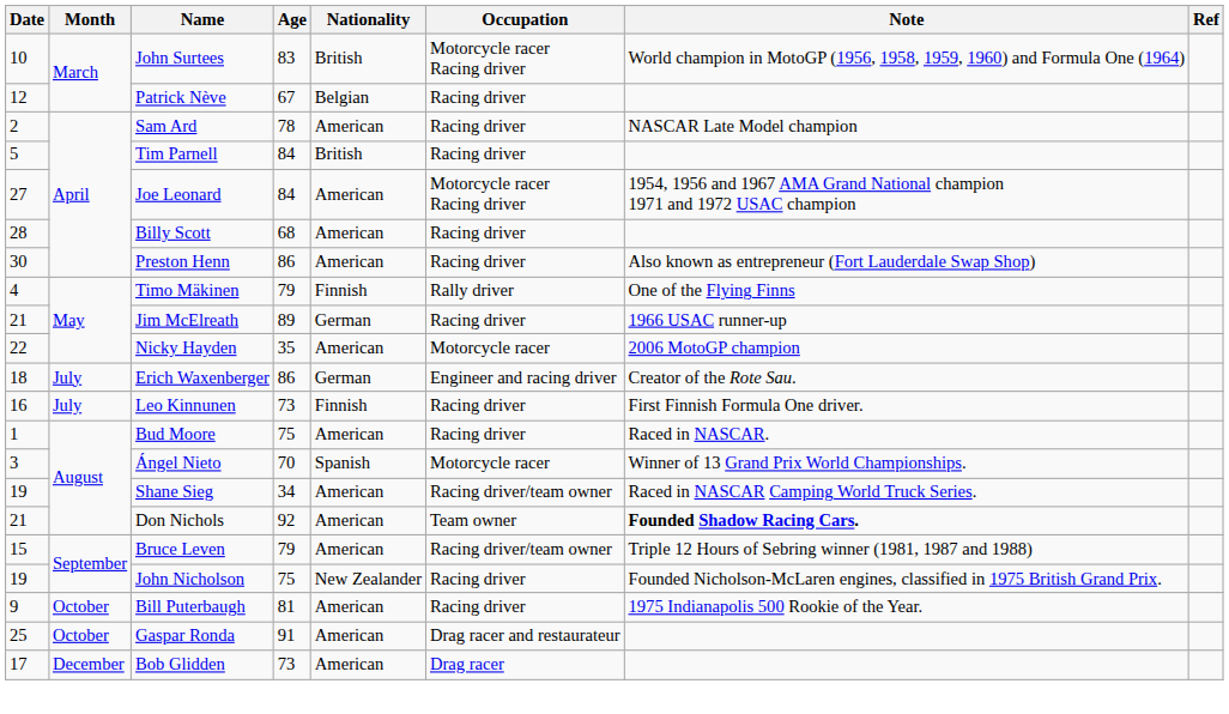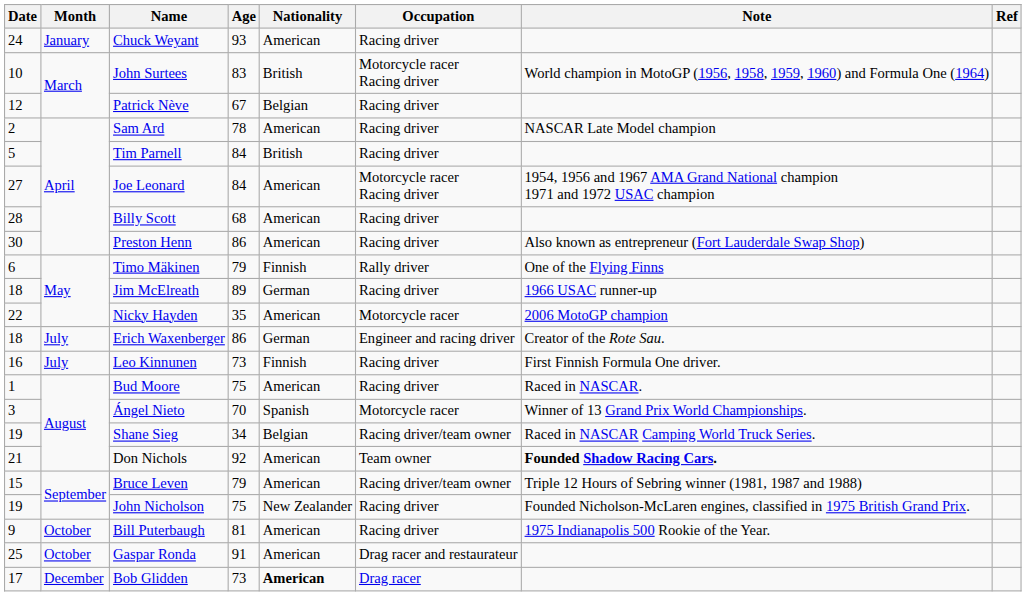 <table class="wikitable" style="font-size:85%;">
 <tr>
 <th>Date</th>
 <th>Month</th>
 <th>Name</th>
 <th>Age</th>
 <th>Nationality</th>
 <th>Occupation</th>
 <th>Note</th>
 <th>Ref</th>
+</tr>
+<tr>
+<td>24</td>
+<td><a href='#'>January</a></td>
+<td><a href='#'>Chuck Weyant</a></td>
+<td>93</td>
+<td>American</td>
+<td>Racing driver</td>
+<td></td>
+<td></td>
 </tr>
 <tr>
 <td>10</td>
 <td rowspan=2><a href='#'>March</a></td>
 <td><a href='#'>John Surtees</a></td>
 <td>83</td>
 <td>British</td>
 <td>Motorcycle racer <br> Racing driver</td>
 <td>World champion in MotoGP (<a href='#'>1956</a>, <a href='#'>1958</a>, <a href='#'>1959</a>, <a href='#'>1960</a>) and Formula One (<a href='#'>1964</a>)</td>
 <td></td>
 </tr>
 <tr>
 <td>12</td>
 <td><a href='#'>Patrick Nève</a></td>
 <td>67</td>
 <td>Belgian</td>
 <td>Racing driver</td>
 <td></td>
 <td></td>
 </tr>
 <tr>
 <td>2</td>
 <td rowspan=5><a href='#'>April</a></td>
 <td><a href='#'>Sam Ard</a></td>
 <td>78</td>
 <td>American</td>
 <td>Racing driver</td>
 <td>NASCAR Late Model champion</td>
 <td></td>
 </tr>
 <tr>
 <td>5</td>
 <td><a href='#'>Tim Parnell</a></td>
 <td>84</td>
 <td>British</td>
 <td>Racing driver</td>
 <td></td>
 <td></td>
 </tr>
 <tr>
 <td>27</td>
 <td><a href='#'>Joe Leonard</a></td>
 <td>84</td>
 <td>American</td>
 <td>Motorcycle racer <br> Racing driver</td>
 <td>1954, 1956 and 1967 <a href='#'>AMA Grand National</a> champion <br> 1971 and 1972 <a href='#'>USAC</a> champion</td>
 <td></td>
 </tr>
 <tr>
 <td>28</td>
 <td><a href='#'>Billy Scott</a></td>
 <td>68</td>
 <td>American</td>
 <td>Racing driver</td>
 <td></td>
 <td></td>
 </tr>
 <tr>
 <td>30</td>
 <td><a href='#'>Preston Henn</a></td>
 <td>86</td>
 <td>American</td>
 <td>Racing driver</td>
 <td>Also known as entrepreneur (<a href='#'>Fort Lauderdale Swap Shop</a>)</td>
 <td></td>
 </tr>
 <tr>
-<td>4</td>
+<td>6</td>
 <td rowspan=3><a href='#'>May</a></td>
 <td><a href='#'>Timo Mäkinen</a></td>
 <td>79</td>
 <td>Finnish</td>
 <td>Rally driver</td>
 <td>One of the <a href='#'>Flying Finns</a></td>
 <td></td>
 </tr>
 <tr>
-<td>21</td>
+<td>18</td>
 <td><a href='#'>Jim McElreath</a></td>
 <td>89</td>
 <td>German</td>
 <td>Racing driver</td>
 <td><a href='#'>1966 USAC</a> runner-up</td>
 <td></td>
 </tr>
 <tr>
 <td>22</td>
 <td><a href='#'>Nicky Hayden</a></td>
 <td>35</td>
 <td>American</td>
 <td>Motorcycle racer</td>
 <td><a href='#'>2006 MotoGP champion</a></td>
 <td></td>
 </tr>
 <tr>
 <td>18</td>
 <td><a href='#'>July</a></td>
 <td><a href='#'>Erich Waxenberger</a></td>
 <td>86</td>
 <td>German</td>
 <td>Engineer and racing driver</td>
 <td>Creator of the <em>Rote Sau</em>.</td>
 <td></td>
 </tr>
 <tr>
 <td>16</td>
 <td><a href='#'>July</a></td>
 <td><a href='#'>Leo Kinnunen</a></td>
 <td>73</td>
 <td>Finnish</td>
 <td>Racing driver</td>
 <td>First Finnish Formula One driver.</td>
 <td></td>
 </tr>
 <tr>
 <td>1</td>
 <td rowspan=4><a href='#'>August</a></td>
 <td><a href='#'>Bud Moore</a></td>
 <td>75</td>
 <td>American</td>
 <td>Racing driver</td>
 <td>Raced in <a href='#'>NASCAR</a>.</td>
 <td></td>
 </tr>
 <tr>
 <td>3</td>
 <td><a href='#'>Ángel Nieto</a></td>
 <td>70</td>
 <td>Spanish</td>
 <td>Motorcycle racer</td>
 <td>Winner of 13 <a href='#'>Grand Prix World Championships</a>.</td>
 <td></td>
 </tr>
 <tr>
 <td>19</td>
 <td><a href='#'>Shane Sieg</a></td>
 <td>34</td>
-<td>American</td>
+<td>Belgian</td>
 <td>Racing driver/team owner</td>
 <td>Raced in <a href='#'>NASCAR</a> <a href='#'>Camping World Truck Series</a>.</td>
 <td></td>
 </tr>
 <tr>
 <td>21</td>
 <td>Don Nichols</td>
 <td>92</td>
 <td>American</td>
 <td>Team owner</td>
 <td><strong>Founded <a href='#'>Shadow Racing Cars</a>.</strong></td>
 <td></td>
 </tr>
 <tr>
 <td>15</td>
 <td rowspan="2"><a href='#'>September</a></td>
 <td><a href='#'>Bruce Leven</a></td>
 <td>79</td>
 <td>American</td>
 <td>Racing driver/team owner</td>
 <td>Triple 12 Hours of Sebring winner (1981, 1987 and 1988)</td>
 <td></td>
 </tr>
 <tr>
 <td>19</td>
 <td><a href='#'>John Nicholson</a></td>
 <td>75</td>
 <td>New Zealander</td>
 <td>Racing driver</td>
 <td>Founded Nicholson-McLaren engines, classified in <a href='#'>1975 British Grand Prix</a>.</td>
 <td></td>
 </tr>
 <tr>
 <td>9</td>
 <td><a href='#'>October</a></td>
 <td><a href='#'>Bill Puterbaugh</a></td>
 <td>81</td>
 <td>American</td>
 <td>Racing driver</td>
 <td><a href='#'>1975 Indianapolis 500</a> Rookie of the Year.</td>
 <td></td>
 </tr>
 <tr>
 <td>25</td>
 <td><a href='#'>October</a></td>
 <td><a href='#'>Gaspar Ronda</a></td>
 <td>91</td>
 <td>American</td>
 <td>Drag racer and restaurateur</td>
 <td></td>
 <td></td>
 </tr>
 <tr>
 <td>17</td>
 <td><a href='#'>December</a></td>
 <td><a href='#'>Bob Glidden</a></td>
 <td>73</td>
-<td>American</td>
+<td><strong>American</strong></td>
 <td><a href='#'>Drag racer</a></td>
 <td></td>
 <td></td>
 </tr>
 </table>
